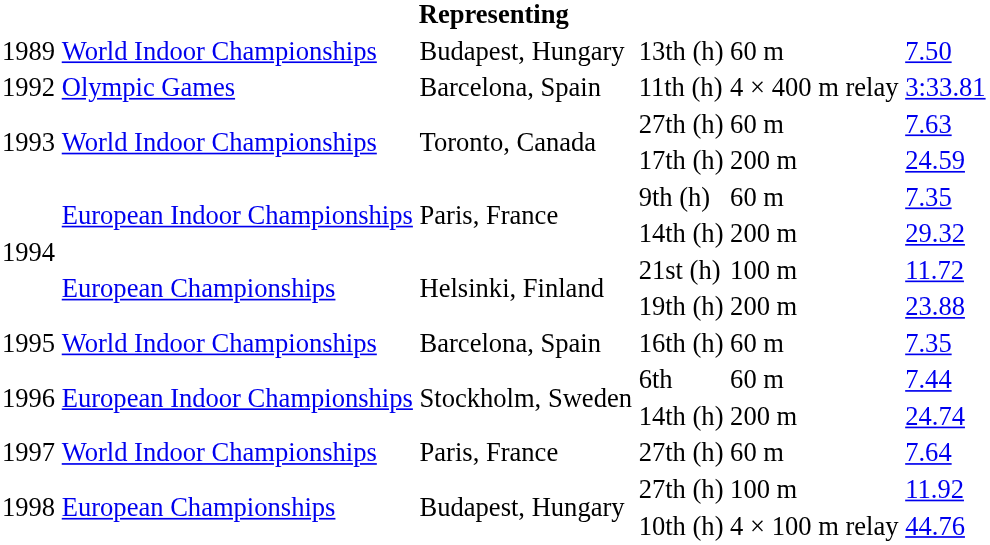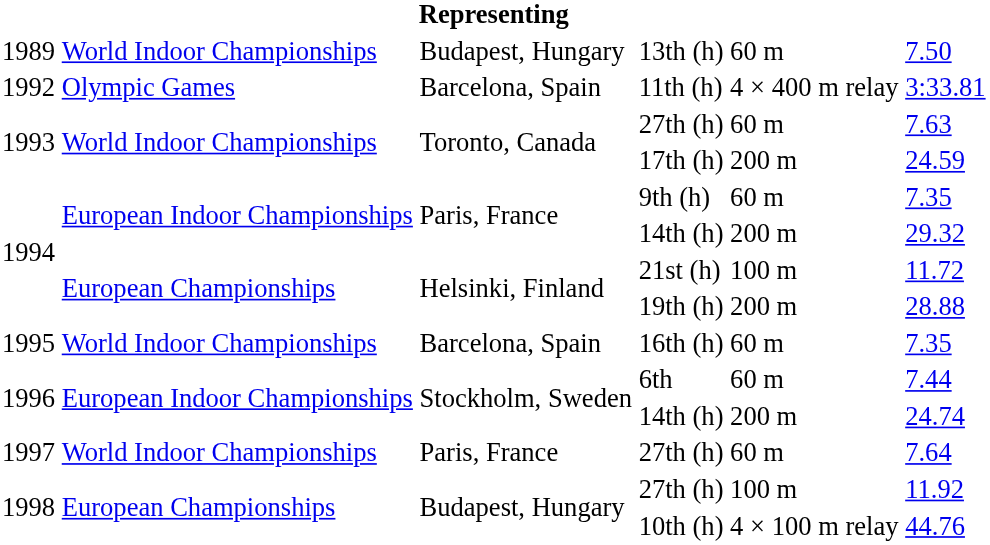 <table>
 <tr>
 <th colspan="6">Representing </th>
 </tr>
 <tr>
 <td>1989</td>
 <td><a href='#'>World Indoor Championships</a></td>
 <td>Budapest, Hungary</td>
 <td>13th (h)</td>
 <td>60 m</td>
 <td><a href='#'>7.50</a></td>
 </tr>
 <tr>
 <td>1992</td>
 <td><a href='#'>Olympic Games</a></td>
 <td>Barcelona, Spain</td>
 <td>11th (h)</td>
 <td>4 × 400 m relay</td>
 <td><a href='#'>3:33.81</a></td>
 </tr>
 <tr>
 <td rowspan=2>1993</td>
 <td rowspan=2><a href='#'>World Indoor Championships</a></td>
 <td rowspan=2>Toronto, Canada</td>
 <td>27th (h)</td>
 <td>60 m</td>
 <td><a href='#'>7.63</a></td>
 </tr>
 <tr>
 <td>17th (h)</td>
 <td>200 m</td>
 <td><a href='#'>24.59</a></td>
 </tr>
 <tr>
 <td rowspan=4>1994</td>
 <td rowspan=2><a href='#'>European Indoor Championships</a></td>
 <td rowspan=2>Paris, France</td>
 <td>9th (h)</td>
 <td>60 m</td>
 <td><a href='#'>7.35</a></td>
 </tr>
 <tr>
 <td>14th (h)</td>
 <td>200 m</td>
 <td><a href='#'>29.32</a></td>
 </tr>
 <tr>
 <td rowspan=2><a href='#'>European Championships</a></td>
 <td rowspan=2>Helsinki, Finland</td>
 <td>21st (h)</td>
 <td>100 m</td>
 <td><a href='#'>11.72</a></td>
 </tr>
 <tr>
 <td>19th (h)</td>
 <td>200 m</td>
-<td><a href='#'>23.88</a></td>
+<td><a href='#'>28.88</a></td>
 </tr>
 <tr>
 <td>1995</td>
 <td><a href='#'>World Indoor Championships</a></td>
 <td>Barcelona, Spain</td>
 <td>16th (h)</td>
 <td>60 m</td>
 <td><a href='#'>7.35</a></td>
 </tr>
 <tr>
 <td rowspan=2>1996</td>
 <td rowspan=2><a href='#'>European Indoor Championships</a></td>
 <td rowspan=2>Stockholm, Sweden</td>
 <td>6th</td>
 <td>60 m</td>
 <td><a href='#'>7.44</a></td>
 </tr>
 <tr>
 <td>14th (h)</td>
 <td>200 m</td>
 <td><a href='#'>24.74</a></td>
 </tr>
 <tr>
 <td>1997</td>
 <td><a href='#'>World Indoor Championships</a></td>
 <td>Paris, France</td>
 <td>27th (h)</td>
 <td>60 m</td>
 <td><a href='#'>7.64</a></td>
 </tr>
 <tr>
 <td rowspan=2>1998</td>
 <td rowspan=2><a href='#'>European Championships</a></td>
 <td rowspan=2>Budapest, Hungary</td>
 <td>27th (h)</td>
 <td>100 m</td>
 <td><a href='#'>11.92</a></td>
 </tr>
 <tr>
 <td>10th (h)</td>
 <td>4 × 100 m relay</td>
 <td><a href='#'>44.76</a></td>
 </tr>
 </table>
